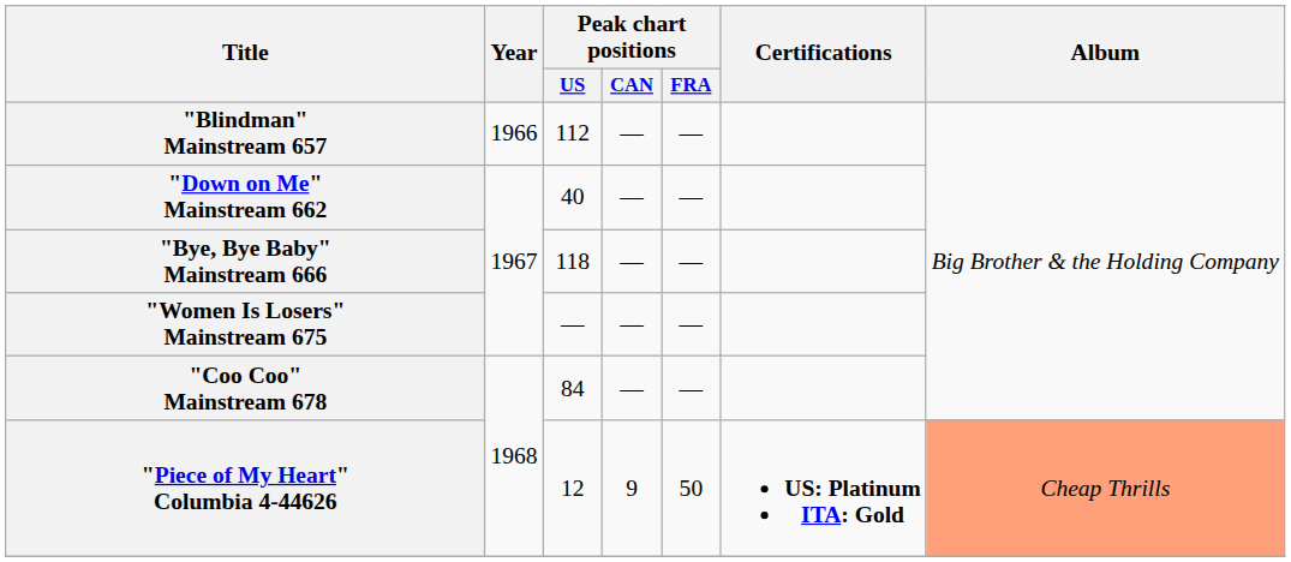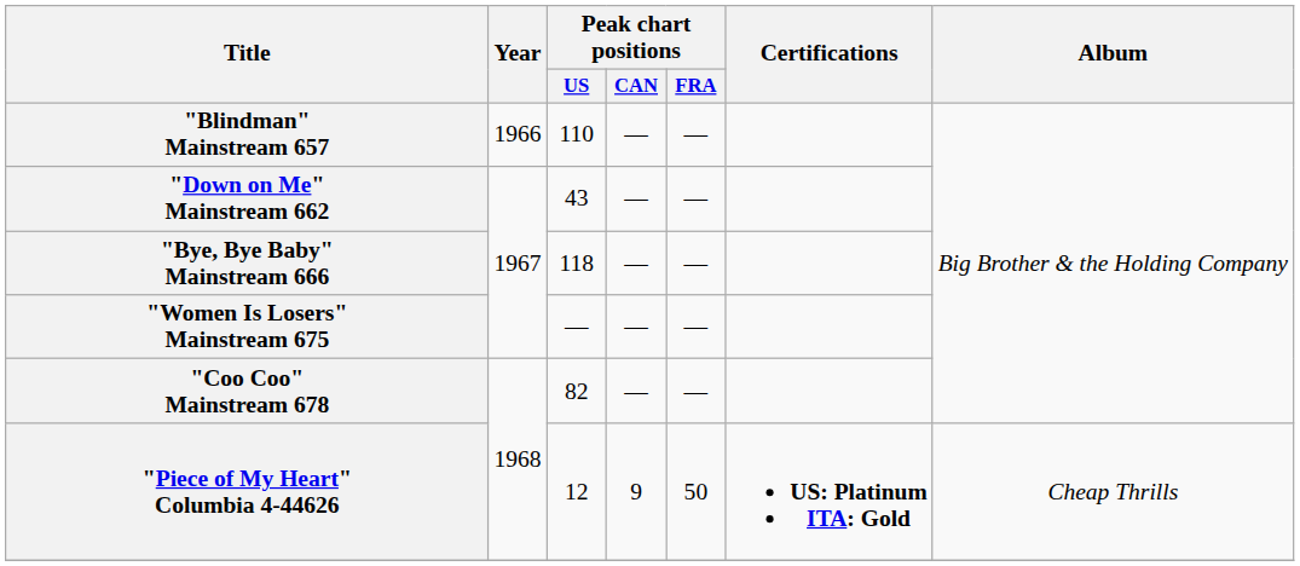 <table class="wikitable plainrowheaders" style="text-align:center;">
 <tr>
 <th rowspan="2" style="width:20em;">Title</th>
 <th rowspan="2">Year</th>
 <th colspan="3">Peak chart positions</th>
 <th rowspan="2">Certifications</th>
 <th rowspan="2">Album</th>
 </tr>
 <tr>
 <th scope="col" style="width:2.5em;font-size:85%"><a href='#'>US</a><br></th>
 <th scope="col" style="width:2.5em;font-size:85%"><a href='#'>CAN</a><br></th>
 <th scope="col" style="width:2.5em;font-size:85%"><a href='#'>FRA</a><br></th>
 </tr>
 <tr c>
 <th scope="row">"Blindman"<br> Mainstream 657</th>
 <td>1966</td>
-<td>112</td>
+<td>110</td>
 <td>—</td>
 <td>—</td>
 <td></td>
 <td rowspan="5"><em>Big Brother & the Holding Company</em></td>
 </tr>
 <tr>
 <th scope="row">"<a href='#'>Down on Me</a>"<br> Mainstream 662</th>
 <td rowspan="3">1967</td>
-<td>40</td>
+<td>43</td>
 <td>—</td>
 <td>—</td>
 <td></td>
 </tr>
 <tr>
 <th scope="row">"Bye, Bye Baby"<br> Mainstream 666</th>
 <td>118</td>
 <td>—</td>
 <td>—</td>
 <td></td>
 </tr>
 <tr>
 <th scope="row">"Women Is Losers"<br> Mainstream 675</th>
 <td>—</td>
 <td>—</td>
 <td>—</td>
 <td></td>
 </tr>
 <tr>
 <th scope="row">"Coo Coo"<br> Mainstream 678</th>
 <td rowspan="2">1968</td>
-<td>84</td>
+<td>82</td>
 <td>—</td>
 <td>—</td>
 <td></td>
 </tr>
 <tr>
 <th scope="row">"<a href='#'>Piece of My Heart</a>"<br> Columbia 4-44626</th>
 <td>12</td>
 <td>9</td>
 <td>50</td>
 <td><strong><br><ul><li>US: Platinum</li><li><a href='#'>ITA</a>: Gold</li></ul></strong></td>
-<td style="background: lightsalmon;"><em>Cheap Thrills</em></td>
+<td><em>Cheap Thrills</em></td>
 </tr>
 <tr>
 </tr>
 </table>
